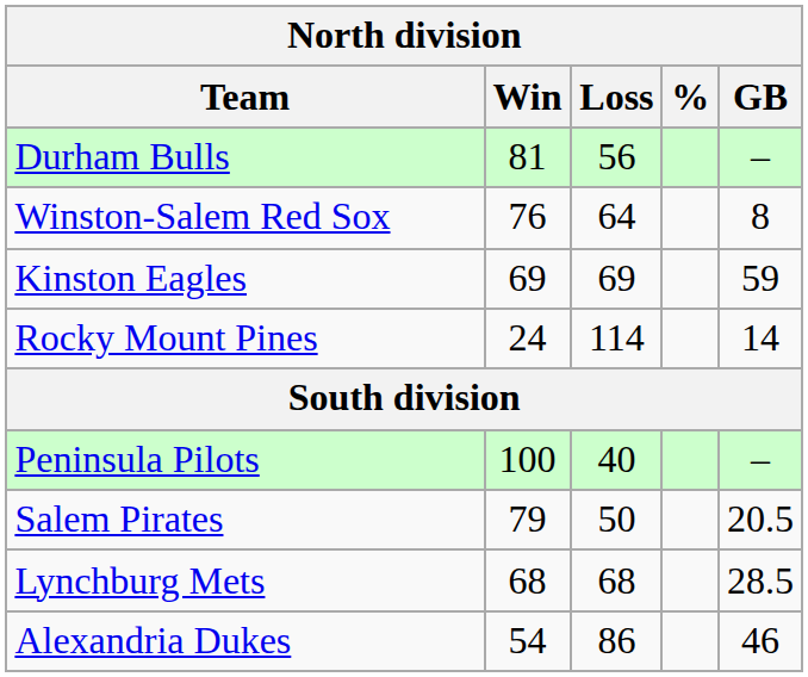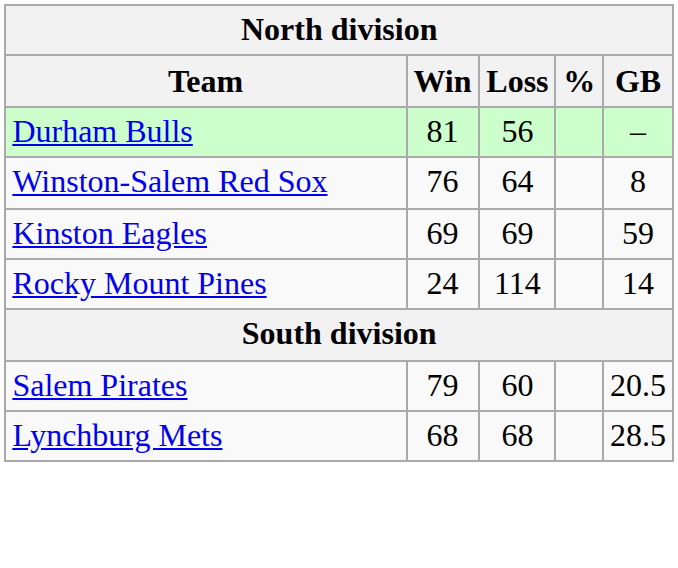 <table class="wikitable">
 <tr>
 <th colspan="5">North division</th>
 </tr>
 <tr>
 <th width="60%">Team</th>
 <th>Win</th>
 <th>Loss</th>
 <th>%</th>
 <th>GB</th>
 </tr>
 <tr align=center bgcolor=ccffcc>
 <td align=left><a href='#'>Durham Bulls</a></td>
 <td>81</td>
 <td>56</td>
 <td></td>
 <td>–</td>
 </tr>
 <tr align=center>
 <td align=left><a href='#'>Winston-Salem Red Sox</a></td>
 <td>76</td>
 <td>64</td>
 <td></td>
 <td>8</td>
 </tr>
 <tr align=center>
 <td align=left><a href='#'>Kinston Eagles</a></td>
 <td>69</td>
 <td>69</td>
 <td></td>
 <td>59</td>
 </tr>
 <tr align=center>
 <td align=left><a href='#'>Rocky Mount Pines</a></td>
 <td>24</td>
 <td>114</td>
 <td></td>
 <td>14</td>
 </tr>
 <tr>
 <th colspan="5">South division</th>
 </tr>
-<tr align=center bgcolor=ccffcc>
-<td align=left><a href='#'>Peninsula Pilots</a></td>
-<td>100</td>
-<td>40</td>
-<td></td>
-<td>–</td>
-</tr>
 <tr align=center>
 <td align=left><a href='#'>Salem Pirates</a></td>
 <td>79</td>
-<td>50</td>
+<td>60</td>
 <td></td>
 <td>20.5</td>
 </tr>
 <tr align=center>
 <td align=left><a href='#'>Lynchburg Mets</a></td>
 <td>68</td>
 <td>68</td>
 <td></td>
 <td>28.5</td>
 </tr>
-<tr align=center>
-<td align=left><a href='#'>Alexandria Dukes</a></td>
-<td>54</td>
-<td>86</td>
-<td></td>
-<td>46</td>
-</tr>
 </table>
